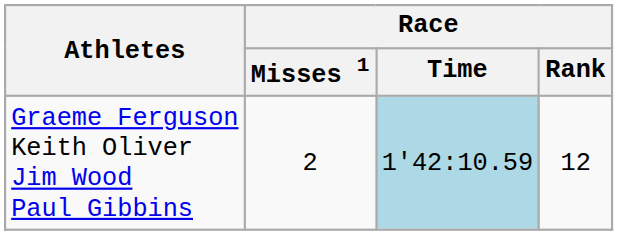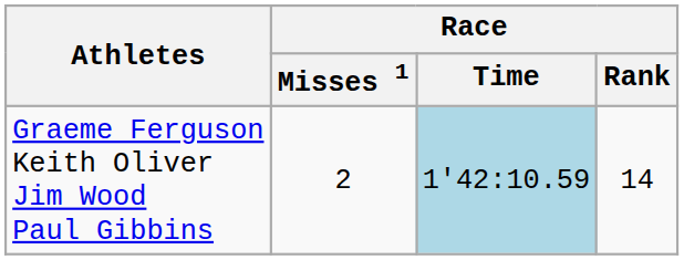 <table class="wikitable" border="1" style="font-size:90%">
 <tr>
 <th rowspan=2>Athletes</th>
 <th colspan=3>Race</th>
 </tr>
 <tr>
 <th>Misses <sup>1</sup></th>
 <th>Time</th>
 <th>Rank</th>
 </tr>
 <tr>
 <td><a href='#'>Graeme Ferguson</a><br>Keith Oliver<br><a href='#'>Jim Wood</a><br><a href='#'>Paul Gibbins</a></td>
 <td align=center>2</td>
 <td align=center style="background: lightblue;">1'42:10.59</td>
-<td align=center>12</td>
+<td align=center>14</td>
 </tr>
 </table>
